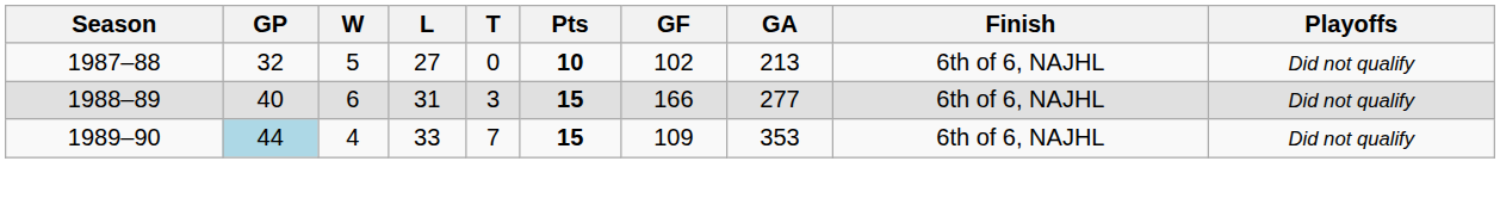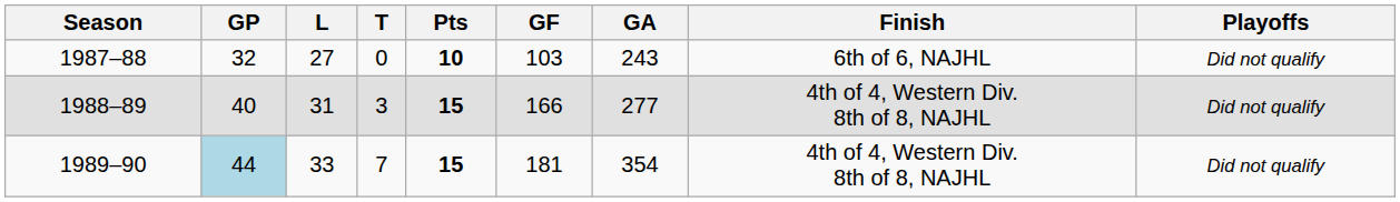 <table class="wikitable" style="text-align:center" width=1000>
 <tr>
 <th>Season</th>
 <th>GP</th>
-<th>W</th>
 <th>L</th>
 <th>T</th>
 <th>Pts</th>
 <th>GF</th>
 <th>GA</th>
 <th>Finish</th>
 <th>Playoffs</th>
 </tr>
 <tr>
 <td>1987–88</td>
 <td>32</td>
-<td>5</td>
 <td>27</td>
 <td>0</td>
 <td><strong>10</strong></td>
-<td>102</td>
-<td>213</td>
+<td>103</td>
+<td>243</td>
 <td>6th of 6, NAJHL</td>
 <td><small><em>Did not qualify</em></small></td>
 </tr>
 <tr bgcolor=e0e0e0>
 <td>1988–89</td>
 <td>40</td>
-<td>6</td>
 <td>31</td>
 <td>3</td>
 <td><strong>15</strong></td>
 <td>166</td>
 <td>277</td>
-<td>6th of 6, NAJHL</td>
+<td>4th of 4, Western Div.<br>8th of 8, NAJHL</td>
 <td><small><em>Did not qualify</em></small></td>
 </tr>
 <tr>
 <td>1989–90</td>
 <td style="background: lightblue;">44</td>
-<td>4</td>
 <td>33</td>
 <td>7</td>
 <td><strong>15</strong></td>
-<td>109</td>
-<td>353</td>
-<td>6th of 6, NAJHL</td>
+<td>181</td>
+<td>354</td>
+<td>4th of 4, Western Div.<br>8th of 8, NAJHL</td>
 <td><small><em>Did not qualify</em></small></td>
 </tr>
 </table>
